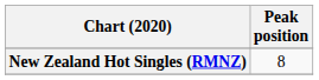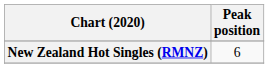 <table class="wikitable sortable plainrowheaders" style="text-align:center">
 <tr>
 <th scope="col">Chart (2020)</th>
 <th scope="col">Peak<br>position</th>
 </tr>
 <tr>
 </tr>
 <tr>
 <th scope="row">New Zealand Hot Singles (<a href='#'>RMNZ</a>)</th>
-<td>8</td>
+<td>6</td>
 </tr>
 <tr>
 </tr>
 <tr>
 </tr>
 <tr>
 </tr>
 </table>
